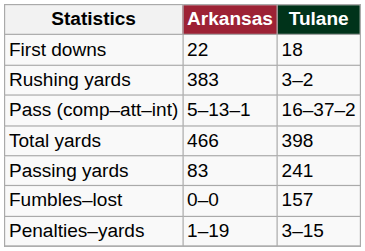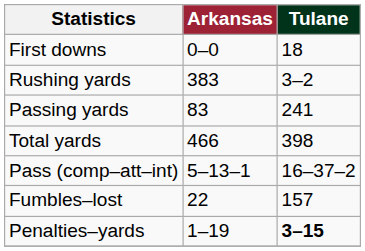 <table class="wikitable">
 <tr>
 <th>Statistics</th>
 <th style="background:#9d2235; color:#ffffff">Arkansas</th>
 <th style="background:#00331a; color:#ffffff">Tulane</th>
 </tr>
 <tr>
 <td>First downs</td>
-<td>22</td>
+<td>0–0</td>
 <td>18</td>
 </tr>
 <tr>
 <td>Rushing yards</td>
 <td>383</td>
 <td>3–2</td>
 </tr>
 <tr>
-<td>Pass (comp–att–int)</td>
-<td>5–13–1</td>
-<td>16–37–2</td>
+<td>Passing yards</td>
+<td>83</td>
+<td>241</td>
 </tr>
 <tr>
 <td>Total yards</td>
 <td>466</td>
 <td>398</td>
 </tr>
 <tr>
-<td>Passing yards</td>
-<td>83</td>
-<td>241</td>
+<td>Pass (comp–att–int)</td>
+<td>5–13–1</td>
+<td>16–37–2</td>
 </tr>
 <tr>
 <td>Fumbles–lost</td>
-<td>0–0</td>
+<td>22</td>
 <td>157</td>
 </tr>
 <tr>
 <td>Penalties–yards</td>
 <td>1–19</td>
-<td>3–15</td>
+<td><strong>3–15</strong></td>
 </tr>
 <tr>
 </tr>
 </table>
